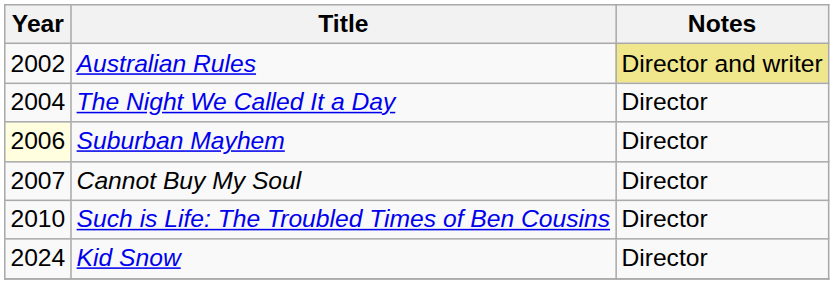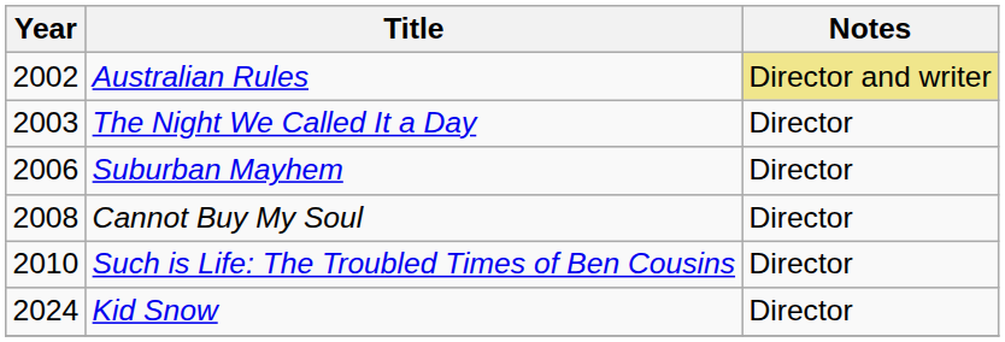 <table class="wikitable">
 <tr>
 <th>Year</th>
 <th>Title</th>
 <th>Notes</th>
 </tr>
 <tr>
 <td>2002</td>
 <td><em><a href='#'>Australian Rules</a></em></td>
 <td style="background: khaki;">Director and writer</td>
 </tr>
 <tr>
-<td>2004</td>
+<td>2003</td>
 <td><em><a href='#'>The Night We Called It a Day</a></em></td>
 <td>Director</td>
 </tr>
 <tr>
-<td style="background: lightyellow;">2006</td>
+<td>2006</td>
 <td><em><a href='#'>Suburban Mayhem</a></em></td>
 <td>Director</td>
 </tr>
 <tr>
-<td>2007</td>
+<td>2008</td>
 <td><em>Cannot Buy My Soul</em></td>
 <td>Director</td>
 </tr>
 <tr>
 <td>2010</td>
 <td><em><a href='#'>Such is Life: The Troubled Times of Ben Cousins</a></em></td>
 <td>Director</td>
 </tr>
 <tr>
 <td>2024</td>
 <td><em><a href='#'>Kid Snow</a></em></td>
 <td>Director</td>
 </tr>
 <tr>
 </tr>
 </table>
